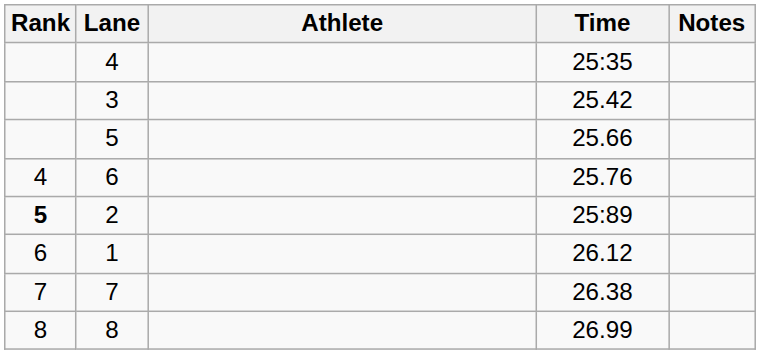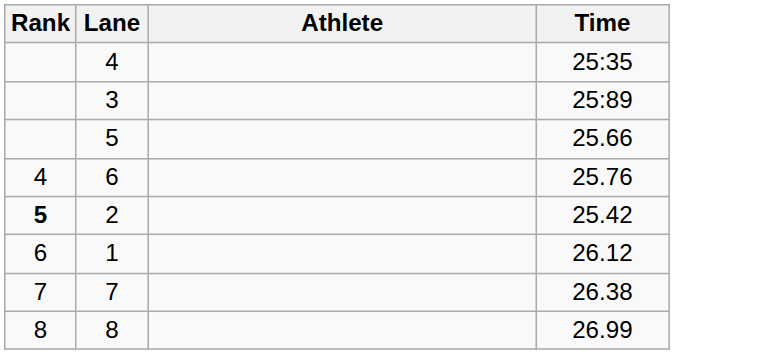 <table class="wikitable sortable" style="text-align:center">
 <tr>
 <th width=40>Rank</th>
 <th width=40>Lane</th>
 <th width=250>Athlete</th>
 <th width=80>Time</th>
-<th width=50>Notes</th>
 </tr>
 <tr>
 <td></td>
 <td>4</td>
 <td align=left></td>
 <td>25:35</td>
-<td></td>
 </tr>
 <tr>
 <td></td>
 <td>3</td>
 <td align=left></td>
-<td>25.42</td>
-<td></td>
+<td>25:89</td>
 </tr>
 <tr>
 <td></td>
 <td>5</td>
 <td align=left></td>
 <td>25.66</td>
-<td></td>
 </tr>
 <tr>
 <td>4</td>
 <td>6</td>
 <td align=left></td>
 <td>25.76</td>
-<td></td>
 </tr>
 <tr>
 <td><strong>5</strong></td>
 <td>2</td>
 <td align=left></td>
-<td>25:89</td>
-<td></td>
+<td>25.42</td>
 </tr>
 <tr>
 <td>6</td>
 <td>1</td>
 <td align=left></td>
 <td>26.12</td>
-<td></td>
 </tr>
 <tr>
 <td>7</td>
 <td>7</td>
 <td align=left></td>
 <td>26.38</td>
-<td></td>
 </tr>
 <tr>
 <td>8</td>
 <td>8</td>
 <td align=left></td>
 <td>26.99</td>
-<td></td>
 </tr>
 </table>
